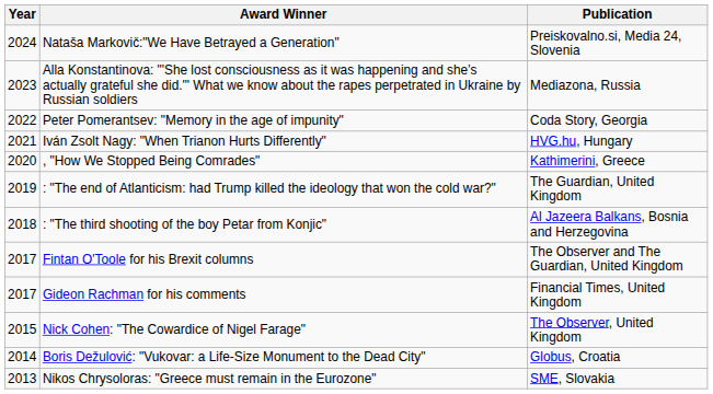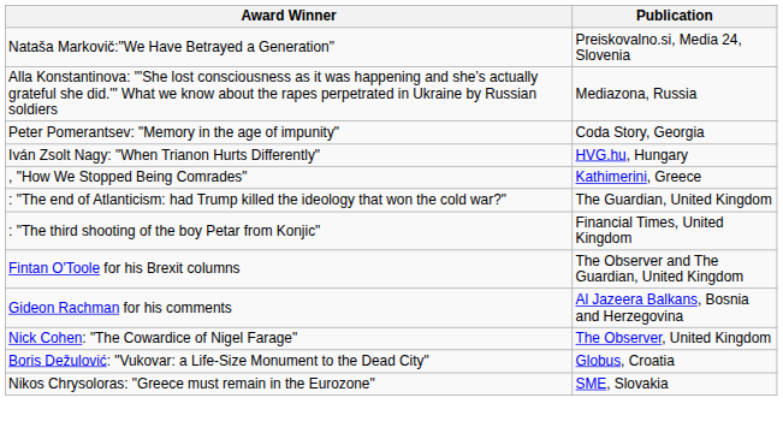 <table class="wikitable sortable">
 <tr>
-<th>Year</th>
 <th>Award Winner</th>
 <th>Publication</th>
 </tr>
 <tr>
-<td>2024</td>
 <td>Nataša Markovič:"We Have Betrayed a Generation"</td>
 <td>Preiskovalno.si, Media 24, Slovenia</td>
 </tr>
 <tr>
-<td>2023</td>
 <td>Alla Konstantinova: "'She lost consciousness as it was happening and she’s actually grateful she did.'" What we know about the rapes perpetrated in Ukraine by Russian soldiers</td>
 <td>Mediazona, Russia</td>
 </tr>
 <tr>
-<td>2022</td>
 <td>Peter Pomerantsev: "Memory in the age of impunity"</td>
 <td>Coda Story, Georgia</td>
 </tr>
 <tr>
-<td>2021</td>
 <td>Iván Zsolt Nagy: "When Trianon Hurts Differently"</td>
 <td><a href='#'>HVG.hu</a>, Hungary</td>
 </tr>
 <tr>
-<td>2020</td>
 <td>, "How We Stopped Being Comrades"</td>
 <td><a href='#'>Kathimerini</a>, Greece</td>
 </tr>
 <tr>
-<td>2019</td>
 <td>: "The end of Atlanticism: had Trump killed the ideology that won the cold war?"</td>
 <td>The Guardian, United Kingdom</td>
 </tr>
 <tr>
-<td>2018</td>
 <td>: "The third shooting of the boy Petar from Konjic"</td>
-<td><a href='#'>Al Jazeera Balkans</a>, Bosnia and Herzegovina</td>
+<td>Financial Times, United Kingdom</td>
 </tr>
 <tr>
-<td>2017</td>
 <td><a href='#'>Fintan O'Toole</a> for his Brexit columns</td>
 <td>The Observer and The Guardian, United Kingdom</td>
 </tr>
 <tr>
-<td>2017</td>
 <td><a href='#'>Gideon Rachman</a> for his comments</td>
-<td>Financial Times, United Kingdom</td>
+<td><a href='#'>Al Jazeera Balkans</a>, Bosnia and Herzegovina</td>
 </tr>
 <tr>
-<td>2015</td>
 <td><a href='#'>Nick Cohen</a>: "The Cowardice of Nigel Farage"</td>
 <td><a href='#'>The Observer</a>, United Kingdom</td>
 </tr>
 <tr>
-<td>2014</td>
 <td><a href='#'>Boris Dežulović</a>: "Vukovar: a Life-Size Monument to the Dead City"</td>
 <td><a href='#'>Globus</a>, Croatia</td>
 </tr>
 <tr>
-<td>2013</td>
 <td>Nikos Chrysoloras: "Greece must remain in the Eurozone"</td>
 <td><a href='#'>SME</a>, Slovakia</td>
 </tr>
 </table>
